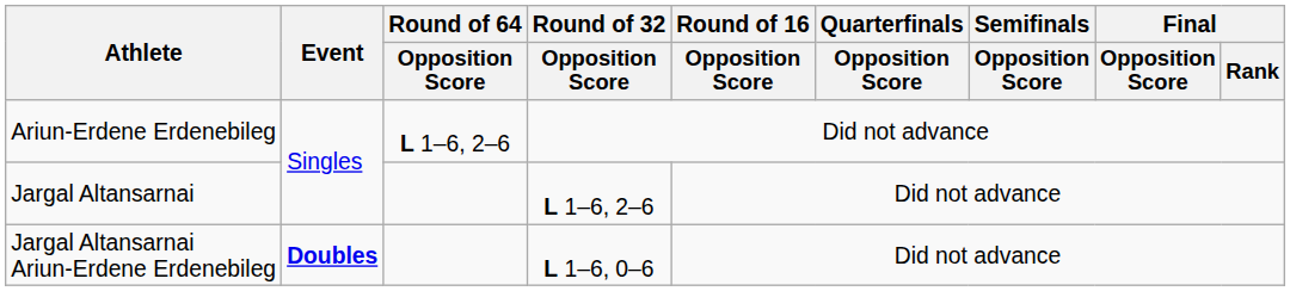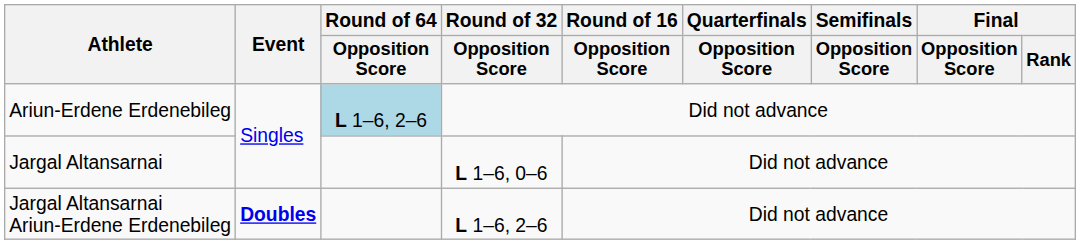 <table class=wikitable style="font-size:90%; text-align:center;">
 <tr>
 <th rowspan="2">Athlete</th>
 <th rowspan="2">Event</th>
 <th>Round of 64</th>
 <th>Round of 32</th>
 <th>Round of 16</th>
 <th>Quarterfinals</th>
 <th>Semifinals</th>
 <th colspan=2>Final</th>
 </tr>
 <tr style="font-size:95%">
 <th>Opposition<br>Score</th>
 <th>Opposition<br>Score</th>
 <th>Opposition<br>Score</th>
 <th>Opposition<br>Score</th>
 <th>Opposition<br>Score</th>
 <th>Opposition<br>Score</th>
 <th>Rank</th>
 </tr>
 <tr>
 <td align=left>Ariun-Erdene Erdenebileg</td>
 <td align=left rowspan=2><a href='#'>Singles</a></td>
-<td><br><strong>L</strong> 1–6, 2–6</td>
+<td style="background: lightblue;"><br><strong>L</strong> 1–6, 2–6</td>
 <td colspan=6>Did not advance</td>
 </tr>
 <tr>
 <td align=left>Jargal Altansarnai</td>
 <td></td>
-<td><br><strong>L</strong> 1–6, 2–6</td>
+<td><br><strong>L</strong> 1–6, 0–6</td>
 <td colspan=5>Did not advance</td>
 </tr>
 <tr>
 <td align=left>Jargal Altansarnai<br>Ariun-Erdene Erdenebileg</td>
 <td align=left><strong><a href='#'>Doubles</a></strong></td>
 <td></td>
-<td><br><strong>L</strong> 1–6, 0–6</td>
+<td><br><strong>L</strong> 1–6, 2–6</td>
 <td colspan=5>Did not advance</td>
 </tr>
 </table>
